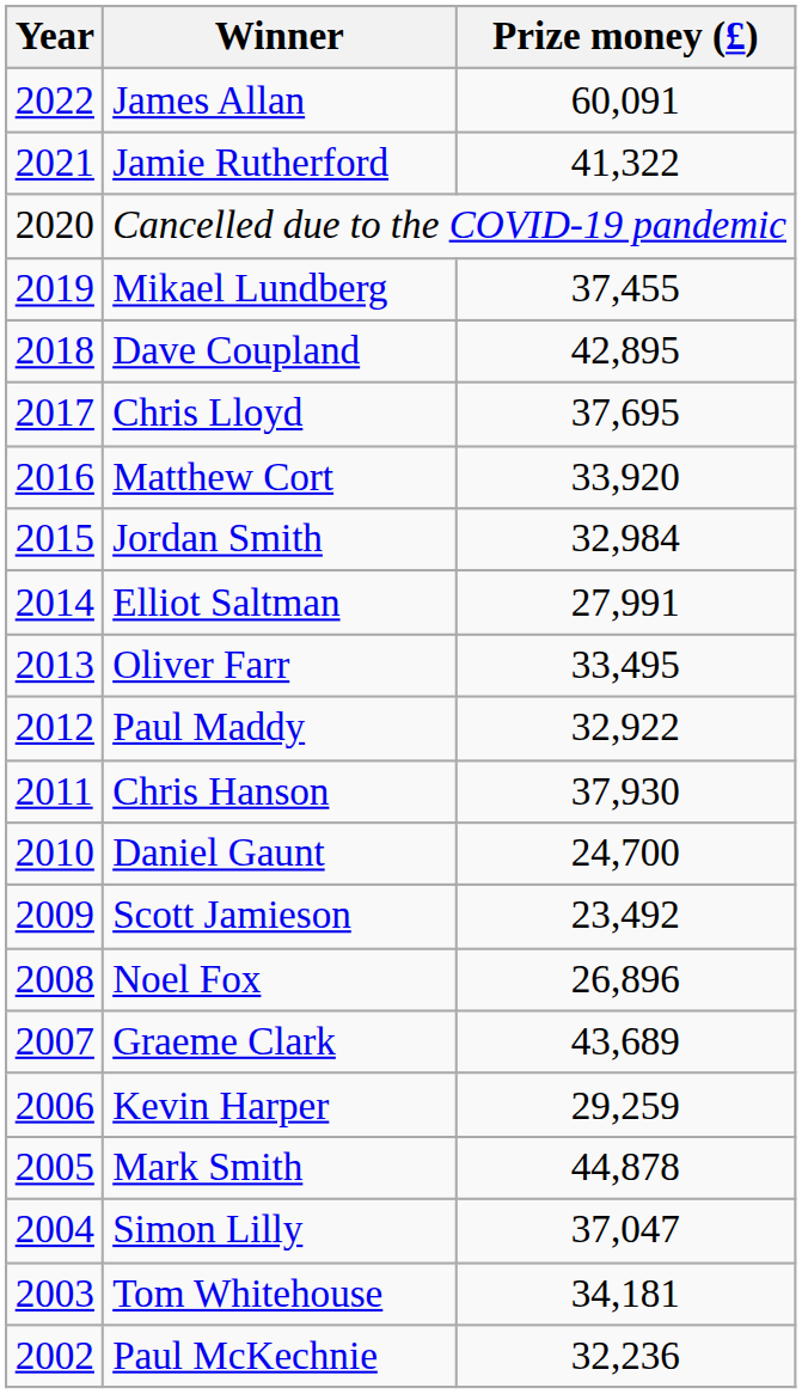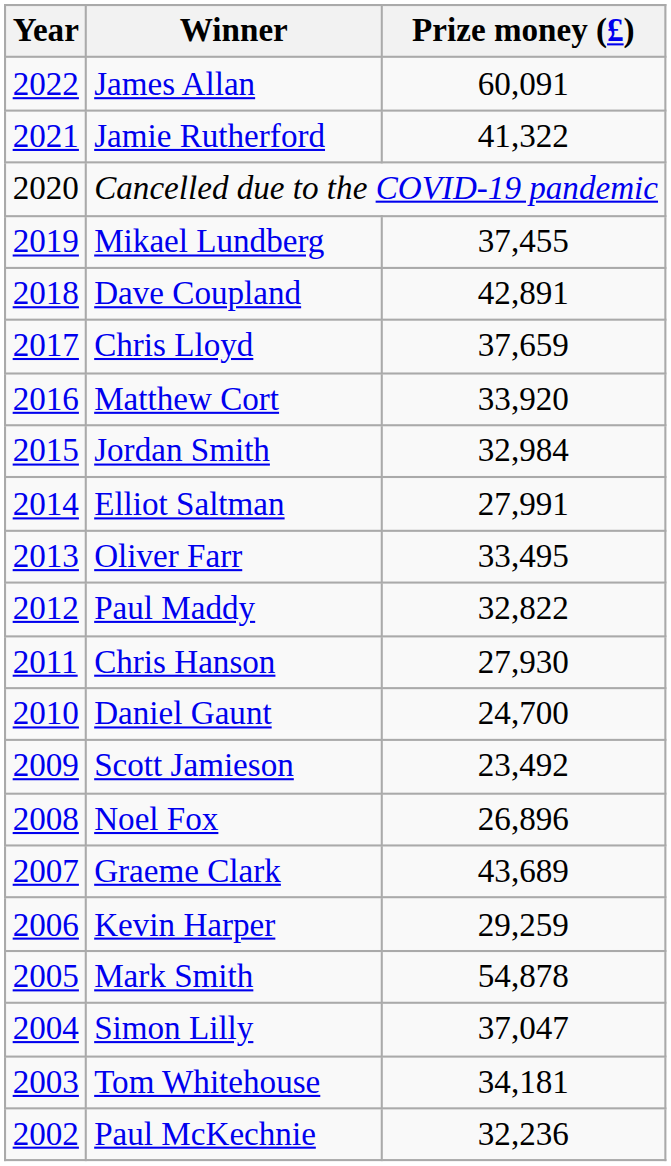 <table class="wikitable">
 <tr>
 <th>Year</th>
 <th>Winner</th>
 <th>Prize money (<a href='#'>£</a>)</th>
 </tr>
 <tr>
 <td><a href='#'>2022</a></td>
 <td> <a href='#'>James Allan</a></td>
 <td align=center>60,091</td>
 </tr>
 <tr>
 <td><a href='#'>2021</a></td>
 <td> <a href='#'>Jamie Rutherford</a></td>
 <td align=center>41,322</td>
 </tr>
 <tr>
 <td>2020</td>
 <td colspan=3><em>Cancelled due to the <a href='#'>COVID-19 pandemic</a></em></td>
 </tr>
 <tr>
 <td><a href='#'>2019</a></td>
 <td> <a href='#'>Mikael Lundberg</a></td>
 <td align=center>37,455</td>
 </tr>
 <tr>
 <td><a href='#'>2018</a></td>
 <td> <a href='#'>Dave Coupland</a></td>
-<td align=center>42,895</td>
+<td align=center>42,891</td>
 </tr>
 <tr>
 <td><a href='#'>2017</a></td>
 <td> <a href='#'>Chris Lloyd</a></td>
-<td align=center>37,695</td>
+<td align=center>37,659</td>
 </tr>
 <tr>
 <td><a href='#'>2016</a></td>
 <td> <a href='#'>Matthew Cort</a></td>
 <td align=center>33,920</td>
 </tr>
 <tr>
 <td><a href='#'>2015</a></td>
 <td> <a href='#'>Jordan Smith</a></td>
 <td align=center>32,984</td>
 </tr>
 <tr>
 <td><a href='#'>2014</a></td>
 <td> <a href='#'>Elliot Saltman</a></td>
 <td align=center>27,991</td>
 </tr>
 <tr>
 <td><a href='#'>2013</a></td>
 <td> <a href='#'>Oliver Farr</a></td>
 <td align=center>33,495</td>
 </tr>
 <tr>
 <td><a href='#'>2012</a></td>
 <td> <a href='#'>Paul Maddy</a></td>
-<td align=center>32,922</td>
+<td align=center>32,822</td>
 </tr>
 <tr>
 <td><a href='#'>2011</a></td>
 <td> <a href='#'>Chris Hanson</a></td>
-<td align=center>37,930</td>
+<td align=center>27,930</td>
 </tr>
 <tr>
 <td><a href='#'>2010</a></td>
 <td> <a href='#'>Daniel Gaunt</a></td>
 <td align=center>24,700</td>
 </tr>
 <tr>
 <td><a href='#'>2009</a></td>
 <td> <a href='#'>Scott Jamieson</a></td>
 <td align=center>23,492</td>
 </tr>
 <tr>
 <td><a href='#'>2008</a></td>
 <td> <a href='#'>Noel Fox</a></td>
 <td align=center>26,896</td>
 </tr>
 <tr>
 <td><a href='#'>2007</a></td>
 <td> <a href='#'>Graeme Clark</a></td>
 <td align=center>43,689</td>
 </tr>
 <tr>
 <td><a href='#'>2006</a></td>
 <td> <a href='#'>Kevin Harper</a></td>
 <td align=center>29,259</td>
 </tr>
 <tr>
 <td><a href='#'>2005</a></td>
 <td> <a href='#'>Mark Smith</a></td>
-<td align=center>44,878</td>
+<td align=center>54,878</td>
 </tr>
 <tr>
 <td><a href='#'>2004</a></td>
 <td> <a href='#'>Simon Lilly</a></td>
 <td align=center>37,047</td>
 </tr>
 <tr>
 <td><a href='#'>2003</a></td>
 <td> <a href='#'>Tom Whitehouse</a></td>
 <td align=center>34,181</td>
 </tr>
 <tr>
 <td><a href='#'>2002</a></td>
 <td> <a href='#'>Paul McKechnie</a></td>
 <td align=center>32,236</td>
 </tr>
 </table>
